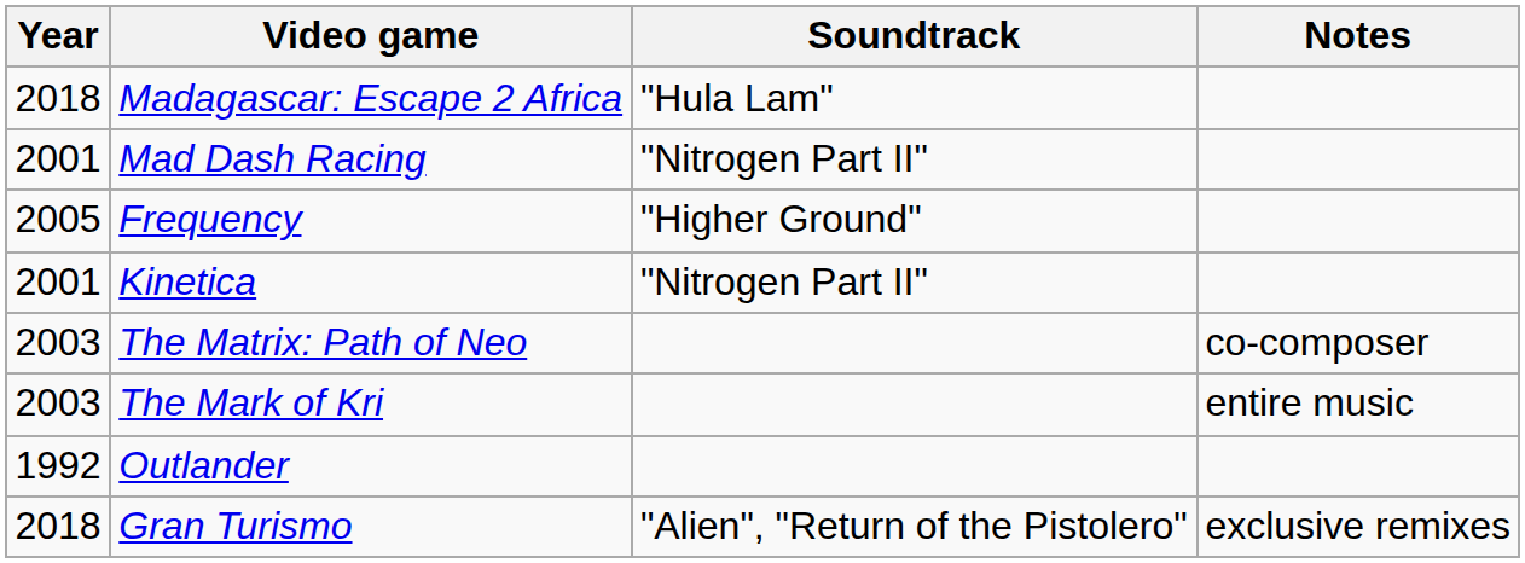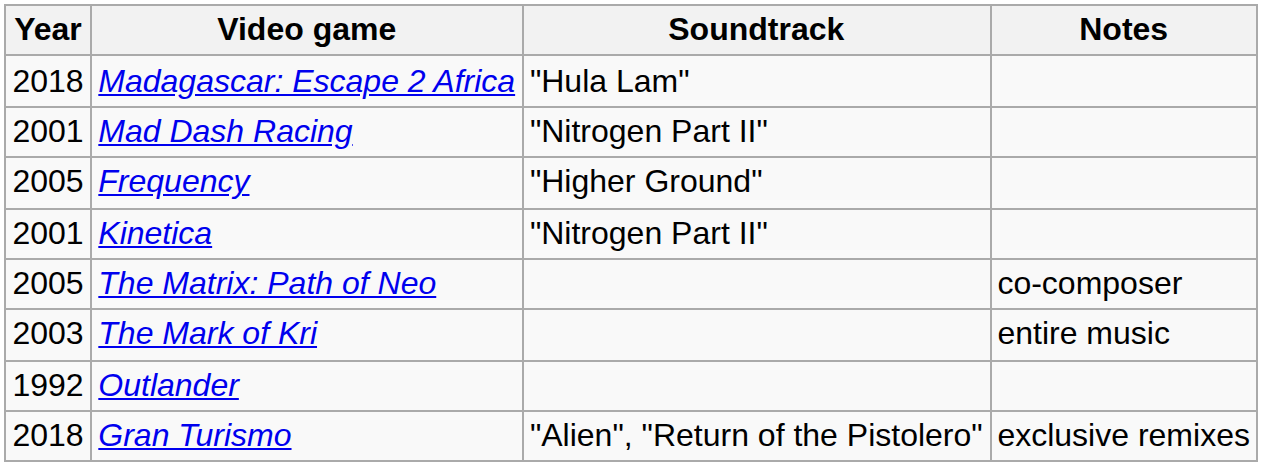 <table class="wikitable sortable">
 <tr>
 <th>Year</th>
 <th>Video game</th>
 <th>Soundtrack</th>
 <th>Notes</th>
 </tr>
 <tr>
 <td>2018</td>
 <td><em><a href='#'>Madagascar: Escape 2 Africa</a></em></td>
 <td>"Hula Lam"</td>
 <td></td>
 </tr>
 <tr>
 <td>2001</td>
 <td><em><a href='#'>Mad Dash Racing</a></em></td>
 <td>"Nitrogen Part II"</td>
 <td></td>
 </tr>
 <tr>
 <td>2005</td>
 <td><em><a href='#'>Frequency</a></em></td>
 <td>"Higher Ground"</td>
 <td></td>
 </tr>
 <tr>
 <td>2001</td>
 <td><em><a href='#'>Kinetica</a></em></td>
 <td>"Nitrogen Part II"</td>
 <td></td>
 </tr>
 <tr>
-<td>2003</td>
+<td>2005</td>
 <td><em><a href='#'>The Matrix: Path of Neo</a></em></td>
 <td></td>
 <td>co-composer</td>
 </tr>
 <tr>
 <td>2003</td>
 <td><em><a href='#'>The Mark of Kri</a></em></td>
 <td></td>
 <td>entire music</td>
 </tr>
 <tr>
 <td>1992</td>
 <td><em><a href='#'>Outlander</a></em></td>
 <td></td>
 <td></td>
 </tr>
 <tr>
 <td>2018</td>
 <td><em><a href='#'>Gran Turismo</a></em></td>
 <td>"Alien", "Return of the Pistolero"</td>
 <td>exclusive remixes</td>
 </tr>
 </table>
